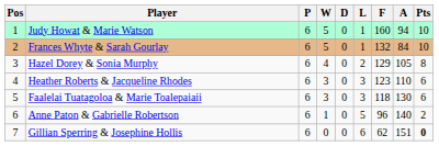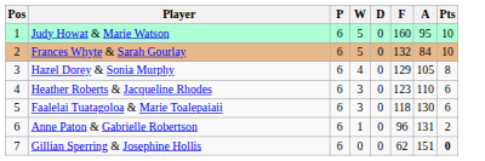 <table class="wikitable" style="font-size: 100%">
 <tr>
 <th width=20>Pos</th>
 <th width=400>Player</th>
 <th width=20>P</th>
 <th width=20>W</th>
 <th width=20>D</th>
-<th width=20>L</th>
 <th width=20>F</th>
 <th width=20>A</th>
 <th width=20>Pts</th>
 </tr>
 <tr align=center style="background: #ADFFD6;">
 <td>1</td>
 <td align="left"> <a href='#'>Judy Howat</a> & <a href='#'>Marie Watson</a></td>
 <td>6</td>
 <td>5</td>
 <td>0</td>
-<td>1</td>
 <td>160</td>
-<td>94</td>
+<td>95</td>
 <td>10</td>
 </tr>
 <tr align=center style="background: #E6B88A;">
 <td>2</td>
 <td align="left"> <a href='#'>Frances Whyte</a> & <a href='#'>Sarah Gourlay</a></td>
 <td>6</td>
 <td>5</td>
 <td>0</td>
-<td>1</td>
 <td>132</td>
 <td>84</td>
 <td>10</td>
 </tr>
 <tr align=center>
 <td>3</td>
 <td align="left"> <a href='#'>Hazel Dorey</a> & <a href='#'>Sonia Murphy</a></td>
 <td>6</td>
 <td>4</td>
 <td>0</td>
-<td>2</td>
 <td>129</td>
 <td>105</td>
 <td>8</td>
 </tr>
 <tr align=center>
 <td>4</td>
 <td align="left"> <a href='#'>Heather Roberts</a> & <a href='#'>Jacqueline Rhodes</a></td>
 <td>6</td>
 <td>3</td>
 <td>0</td>
-<td>3</td>
 <td>123</td>
 <td>110</td>
 <td>6</td>
 </tr>
 <tr align=center>
 <td>5</td>
 <td align="left"> <a href='#'>Faalelai Tuatagoloa</a> & <a href='#'>Marie Toalepaiaii</a></td>
 <td>6</td>
 <td>3</td>
 <td>0</td>
-<td>3</td>
 <td>118</td>
 <td>130</td>
 <td>6</td>
 </tr>
 <tr align=center>
 <td>6</td>
 <td align="left"> <a href='#'>Anne Paton</a> & <a href='#'>Gabrielle Robertson</a></td>
 <td>6</td>
 <td>1</td>
 <td>0</td>
-<td>5</td>
 <td>96</td>
-<td>140</td>
+<td>131</td>
 <td>2</td>
 </tr>
 <tr align=center>
 <td>7</td>
 <td align="left"> <a href='#'>Gillian Sperring</a> & <a href='#'>Josephine Hollis</a></td>
 <td>6</td>
 <td>0</td>
 <td>0</td>
-<td>6</td>
 <td>62</td>
 <td>151</td>
 <td><strong>0</strong></td>
 </tr>
 </table>
